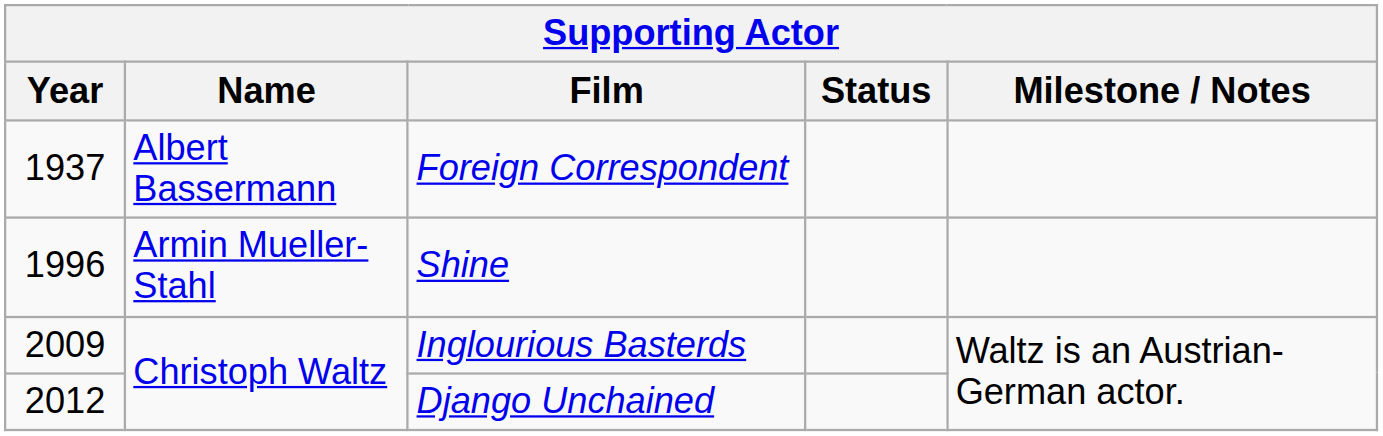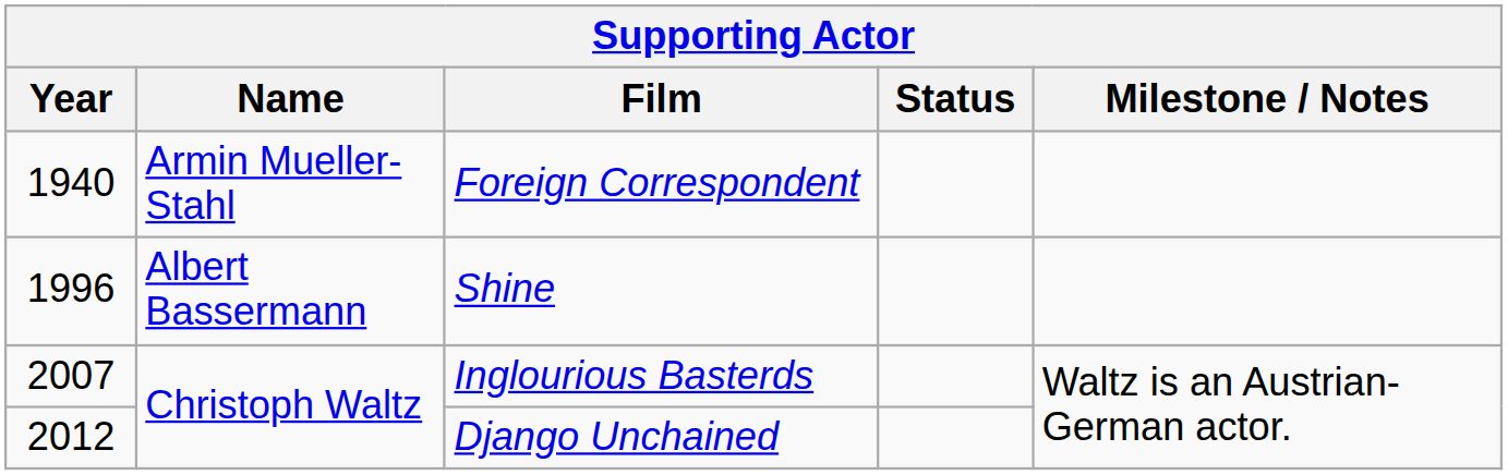 <table class="wikitable" style="text-align: left">
 <tr>
 <th colspan=6 style="text-align:center;"><a href='#'>Supporting Actor</a></th>
 </tr>
 <tr>
 <th style="width:075px;">Year</th>
 <th style="width:200px;">Name</th>
 <th style="width:350px;">Film</th>
 <th style="width:075px;">Status</th>
 <th style="width:500px;">Milestone / Notes</th>
 </tr>
 <tr>
-<td style="text-align: center">1937</td>
-<td><a href='#'>Albert Bassermann</a></td>
+<td style="text-align: center">1940</td>
+<td><a href='#'>Armin Mueller-Stahl</a></td>
 <td><em><a href='#'>Foreign Correspondent</a></em></td>
 <td></td>
 <td></td>
 </tr>
 <tr>
 <td style="text-align: center">1996</td>
-<td><a href='#'>Armin Mueller-Stahl</a></td>
+<td><a href='#'>Albert Bassermann</a></td>
 <td><em><a href='#'>Shine</a></em></td>
 <td></td>
 <td></td>
 </tr>
 <tr>
-<td style="text-align: center">2009</td>
+<td style="text-align: center">2007</td>
 <td rowspan=2><a href='#'>Christoph Waltz</a></td>
 <td><em><a href='#'>Inglourious Basterds</a></em></td>
 <td></td>
 <td rowspan="2">Waltz is an Austrian-German actor.</td>
 </tr>
 <tr>
 <td style="text-align: center">2012</td>
 <td><em><a href='#'>Django Unchained</a></em></td>
 <td></td>
 </tr>
 </table>
